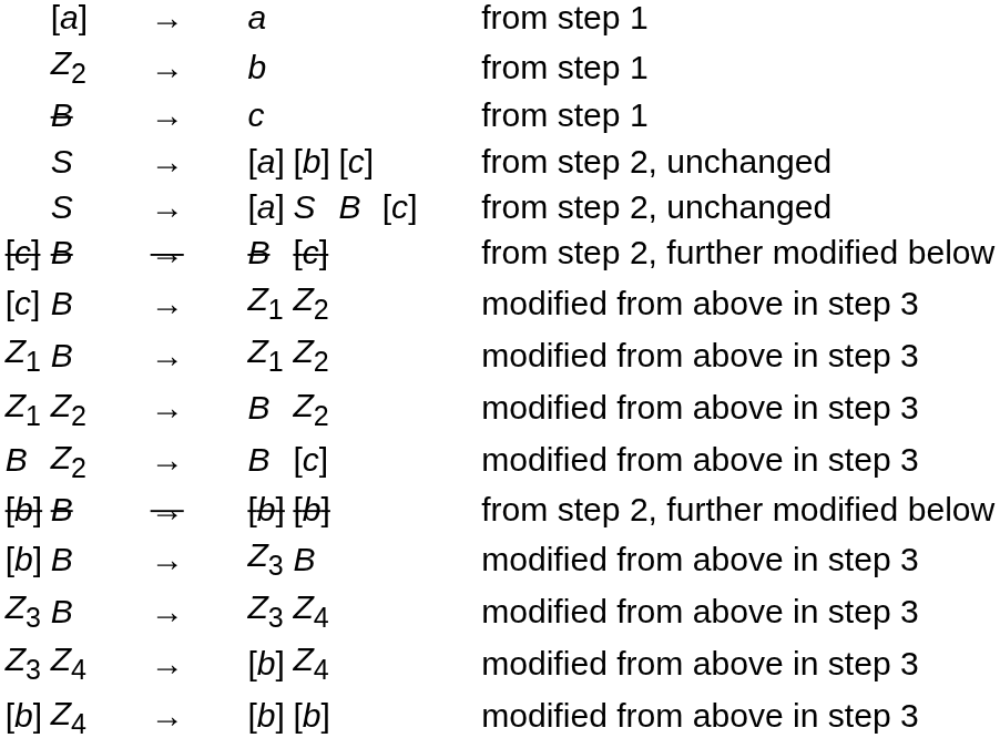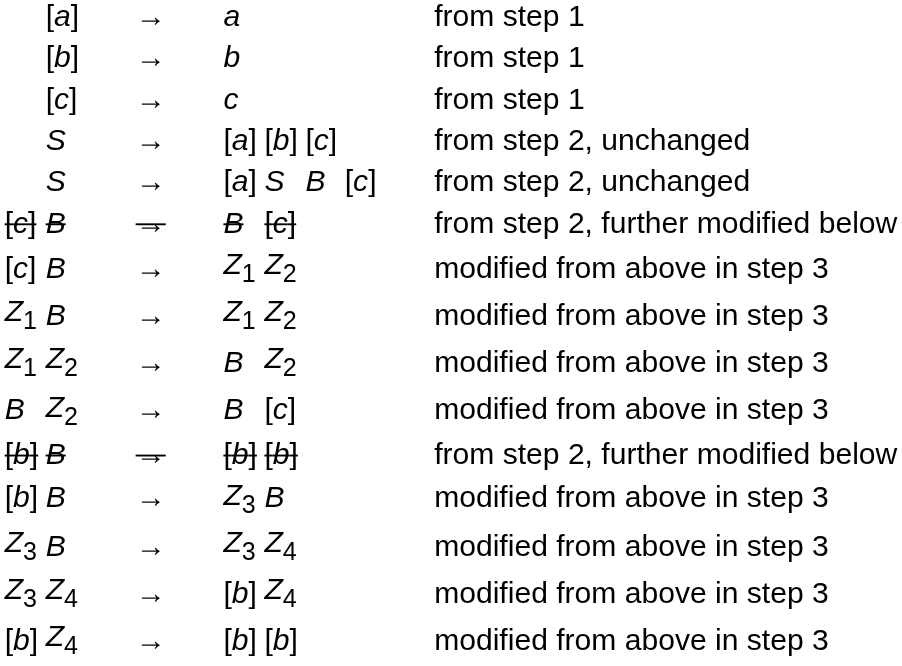 <table>
 <tr>
 <td></td>
 <td>[<em>a</em>]</td>
 <td>→</td>
 <td><em>a</em></td>
 <td></td>
 <td></td>
 <td></td>
 <td>from step 1</td>
 </tr>
 <tr>
 <td></td>
-<td><em>Z</em><sub>2</sub>      </td>
+<td>[<em>b</em>]</td>
 <td>→</td>
 <td><em>b</em></td>
 <td></td>
 <td></td>
 <td></td>
 <td>from step 1</td>
 </tr>
 <tr>
 <td></td>
-<td><s><em>B</em></s></td>
+<td>[<em>c</em>]</td>
 <td>→</td>
 <td><em>c</em></td>
 <td></td>
 <td></td>
 <td></td>
 <td>from step 1</td>
 </tr>
 <tr>
 <td></td>
 <td><em>S</em></td>
 <td>→</td>
 <td>[<em>a</em>]</td>
 <td>[<em>b</em>]</td>
 <td>[<em>c</em>]</td>
 <td></td>
 <td>from step 2, unchanged</td>
 </tr>
 <tr>
 <td></td>
 <td><em>S</em></td>
 <td>→</td>
 <td>[<em>a</em>]</td>
 <td><em>S</em></td>
 <td><em>B</em></td>
 <td>[<em>c</em>]      </td>
 <td>from step 2, unchanged</td>
 </tr>
 <tr>
 <td><s>[<em>c</em>]</s></td>
 <td><s><em>B</em></s></td>
 <td><s>→</s></td>
 <td><s><em>B</em></s></td>
 <td><s>[<em>c</em>]</s></td>
 <td></td>
 <td></td>
 <td>from step 2, further modified below</td>
 </tr>
 <tr>
 <td>[<em>c</em>]</td>
 <td><em>B</em></td>
 <td>→</td>
 <td><em>Z</em><sub>1</sub></td>
 <td><em>Z</em><sub>2</sub></td>
 <td></td>
 <td></td>
 <td>modified from above in step 3</td>
 </tr>
 <tr>
 <td><em>Z</em><sub>1</sub></td>
 <td><em>B</em></td>
 <td>→</td>
 <td><em>Z</em><sub>1</sub></td>
 <td><em>Z</em><sub>2</sub></td>
 <td></td>
 <td></td>
 <td>modified from above in step 3</td>
 </tr>
 <tr>
 <td><em>Z</em><sub>1</sub></td>
 <td><em>Z</em><sub>2</sub>      </td>
 <td>→      </td>
 <td><em>B</em></td>
 <td><em>Z</em><sub>2</sub></td>
 <td></td>
 <td></td>
 <td>modified from above in step 3</td>
 </tr>
 <tr>
 <td><em>B</em></td>
 <td><em>Z</em><sub>2</sub></td>
 <td>→</td>
 <td><em>B</em></td>
 <td>[<em>c</em>]</td>
 <td></td>
 <td></td>
 <td>modified from above in step 3</td>
 </tr>
 <tr>
 <td><s>[<em>b</em>]</s></td>
 <td><s><em>B</em></s></td>
 <td><s>→</s></td>
 <td><s>[<em>b</em>]</s></td>
 <td><s>[<em>b</em>]</s></td>
 <td></td>
 <td></td>
 <td>from step 2, further modified below</td>
 </tr>
 <tr>
 <td>[<em>b</em>]</td>
 <td><em>B</em></td>
 <td>→</td>
 <td><em>Z</em><sub>3</sub></td>
 <td><em>B</em></td>
 <td></td>
 <td></td>
 <td>modified from above in step 3</td>
 </tr>
 <tr>
 <td><em>Z</em><sub>3</sub></td>
 <td><em>B</em></td>
 <td>→</td>
 <td><em>Z</em><sub>3</sub></td>
 <td><em>Z</em><sub>4</sub></td>
 <td></td>
 <td></td>
 <td>modified from above in step 3</td>
 </tr>
 <tr>
 <td><em>Z</em><sub>3</sub></td>
 <td><em>Z</em><sub>4</sub></td>
 <td>→</td>
 <td>[<em>b</em>]</td>
 <td><em>Z</em><sub>4</sub></td>
 <td></td>
 <td></td>
 <td>modified from above in step 3</td>
 </tr>
 <tr>
 <td>[<em>b</em>]</td>
 <td><em>Z</em><sub>4</sub></td>
 <td>→</td>
 <td>[<em>b</em>]</td>
 <td>[<em>b</em>]</td>
 <td></td>
 <td></td>
 <td>modified from above in step 3</td>
 </tr>
 </table>
